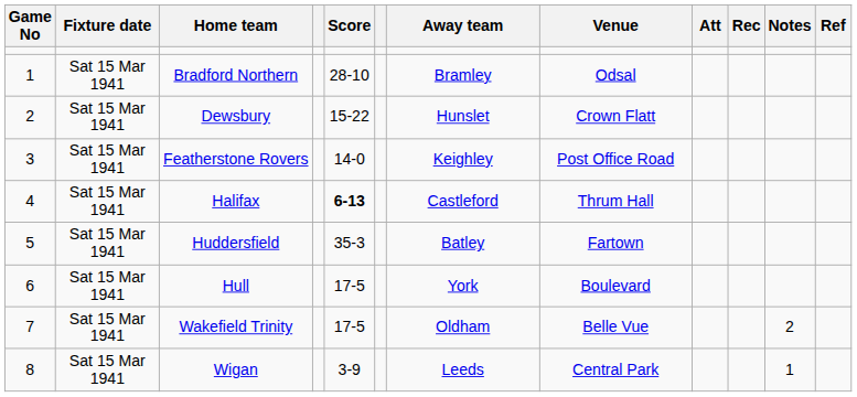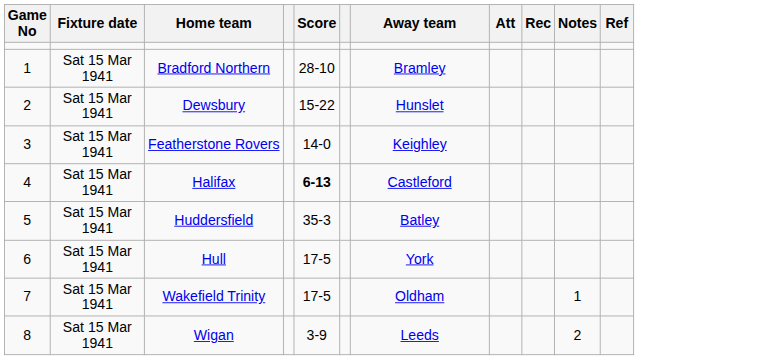 <table class="wikitable" style="text-align:center;">
 <tr>
 <th width=20 abbr="No">Game No</th>
 <th width=100 abbr="Date">Fixture date</th>
 <th width=150 abbr="Home team">Home team</th>
 <th width=5 abbr="space"></th>
 <th width=20 abbr="Score">Score</th>
 <th width=5 abbr="space"></th>
 <th width=150 abbr="Away team">Away team</th>
-<th width=150 abbr="Venue">Venue</th>
 <th width=30 abbr="Att">Att</th>
 <th width=30 abbr="Rec">Rec</th>
 <th width=20 abbr="Notes">Notes</th>
 <th width=30 abbr="Ref">Ref</th>
 </tr>
 <tr>
-<td></td>
 <td></td>
 <td></td>
 <td></td>
 <td></td>
 <td></td>
 <td></td>
 <td></td>
 <td></td>
 <td></td>
 <td></td>
 <td></td>
 </tr>
 <tr>
 <td>1</td>
 <td>Sat 15 Mar 1941</td>
 <td><a href='#'>Bradford Northern</a></td>
 <td></td>
 <td>28-10</td>
 <td></td>
 <td><a href='#'>Bramley</a></td>
-<td><a href='#'>Odsal</a></td>
 <td></td>
 <td></td>
 <td></td>
 <td></td>
 </tr>
 <tr>
 <td>2</td>
 <td>Sat 15 Mar 1941</td>
 <td><a href='#'>Dewsbury</a></td>
 <td></td>
 <td>15-22</td>
 <td></td>
 <td><a href='#'>Hunslet</a></td>
-<td><a href='#'>Crown Flatt</a></td>
 <td></td>
 <td></td>
 <td></td>
 <td></td>
 </tr>
 <tr>
 <td>3</td>
 <td>Sat 15 Mar 1941</td>
 <td><a href='#'>Featherstone Rovers</a></td>
 <td></td>
 <td>14-0</td>
 <td></td>
 <td><a href='#'>Keighley</a></td>
-<td><a href='#'>Post Office Road</a></td>
 <td></td>
 <td></td>
 <td></td>
 <td></td>
 </tr>
 <tr>
 <td>4</td>
 <td>Sat 15 Mar 1941</td>
 <td><a href='#'>Halifax</a></td>
 <td></td>
 <td><strong>6-13</strong></td>
 <td></td>
 <td><a href='#'>Castleford</a></td>
-<td><a href='#'>Thrum Hall</a></td>
 <td></td>
 <td></td>
 <td></td>
 <td></td>
 </tr>
 <tr>
 <td>5</td>
 <td>Sat 15 Mar 1941</td>
 <td><a href='#'>Huddersfield</a></td>
 <td></td>
 <td>35-3</td>
 <td></td>
 <td><a href='#'>Batley</a></td>
-<td><a href='#'>Fartown</a></td>
 <td></td>
 <td></td>
 <td></td>
 <td></td>
 </tr>
 <tr>
 <td>6</td>
 <td>Sat 15 Mar 1941</td>
 <td><a href='#'>Hull</a></td>
 <td></td>
 <td>17-5</td>
 <td></td>
 <td><a href='#'>York</a></td>
-<td><a href='#'>Boulevard</a></td>
 <td></td>
 <td></td>
 <td></td>
 <td></td>
 </tr>
 <tr>
 <td>7</td>
 <td>Sat 15 Mar 1941</td>
 <td><a href='#'>Wakefield Trinity</a></td>
 <td></td>
 <td>17-5</td>
 <td></td>
 <td><a href='#'>Oldham</a></td>
-<td><a href='#'>Belle Vue</a></td>
 <td></td>
 <td></td>
-<td>2</td>
+<td>1</td>
 <td></td>
 </tr>
 <tr>
 <td>8</td>
 <td>Sat 15 Mar 1941</td>
 <td><a href='#'>Wigan</a></td>
 <td></td>
 <td>3-9</td>
 <td></td>
 <td><a href='#'>Leeds</a></td>
-<td><a href='#'>Central Park</a></td>
 <td></td>
 <td></td>
-<td>1</td>
+<td>2</td>
 <td></td>
 </tr>
 </table>
